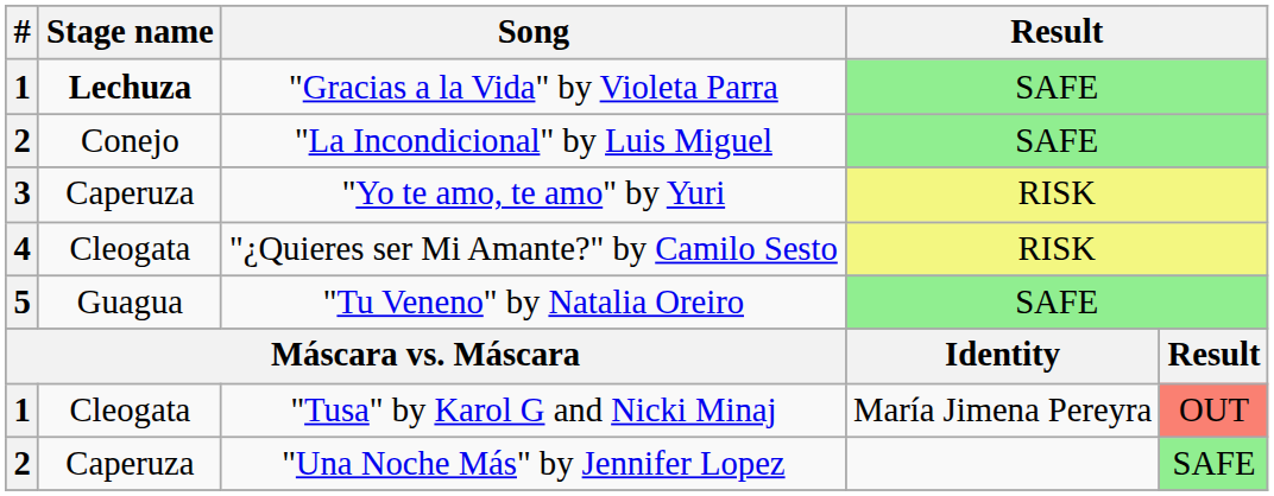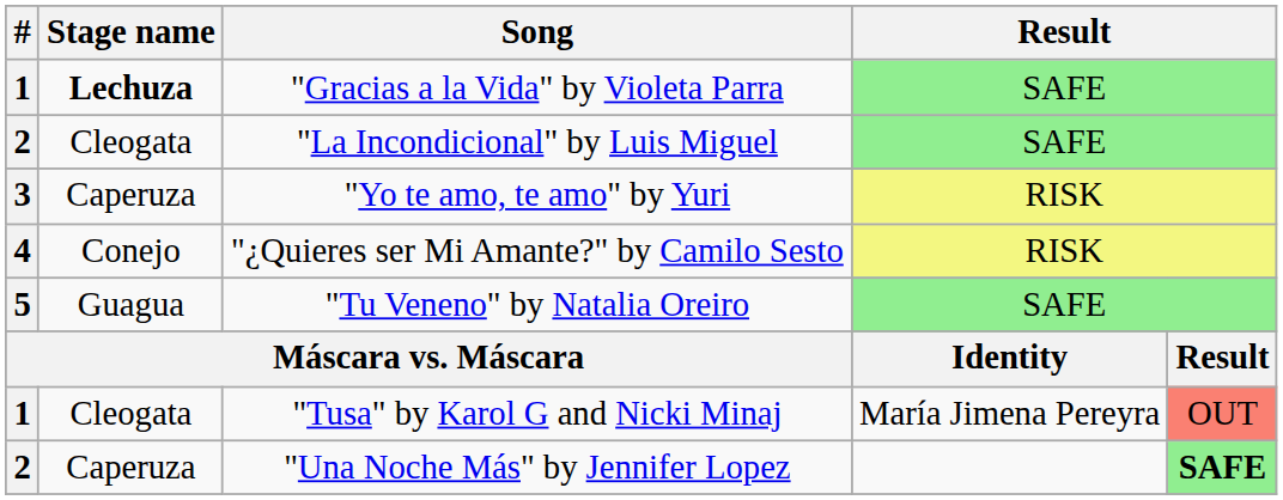 <table class="wikitable plainrowheaders" style="text-align: center;">
 <tr>
 <th>#</th>
 <th>Stage name</th>
 <th>Song</th>
 <th colspan=2>Result</th>
 </tr>
 <tr>
 <th>1</th>
 <td><strong>Lechuza</strong></td>
 <td>"<a href='#'>Gracias a la Vida</a>" by <a href='#'>Violeta Parra</a></td>
 <td colspan=2 bgcolor=lightgreen>SAFE</td>
 </tr>
 <tr>
 <th>2</th>
-<td>Conejo</td>
+<td>Cleogata</td>
 <td>"<a href='#'>La Incondicional</a>" by <a href='#'>Luis Miguel</a></td>
 <td colspan=2 bgcolor=lightgreen>SAFE</td>
 </tr>
 <tr>
 <th>3</th>
 <td>Caperuza</td>
 <td>"<a href='#'>Yo te amo, te amo</a>" by <a href='#'>Yuri</a></td>
 <td colspan=2 bgcolor="#F3F781">RISK</td>
 </tr>
 <tr>
 <th>4</th>
-<td>Cleogata</td>
+<td>Conejo</td>
 <td>"¿Quieres ser Mi Amante?" by <a href='#'>Camilo Sesto</a></td>
 <td colspan=2 bgcolor="#F3F781">RISK</td>
 </tr>
 <tr>
 <th>5</th>
 <td>Guagua</td>
 <td>"<a href='#'>Tu Veneno</a>" by <a href='#'>Natalia Oreiro</a></td>
 <td colspan=2 bgcolor=lightgreen>SAFE</td>
 </tr>
 <tr>
 <th colspan="3">Máscara vs. Máscara</th>
 <th>Identity</th>
 <th>Result</th>
 </tr>
 <tr>
 <th>1</th>
 <td>Cleogata</td>
 <td>"<a href='#'>Tusa</a>" by <a href='#'>Karol G</a> and <a href='#'>Nicki Minaj</a></td>
 <td>María Jimena Pereyra</td>
 <td bgcolor="salmon">OUT</td>
 </tr>
 <tr>
 <th>2</th>
 <td>Caperuza</td>
 <td>"<a href='#'>Una Noche Más</a>" by <a href='#'>Jennifer Lopez</a></td>
 <td></td>
-<td bgcolor="lightgreen">SAFE</td>
+<td bgcolor="lightgreen"><strong>SAFE</strong></td>
 </tr>
 </table>
